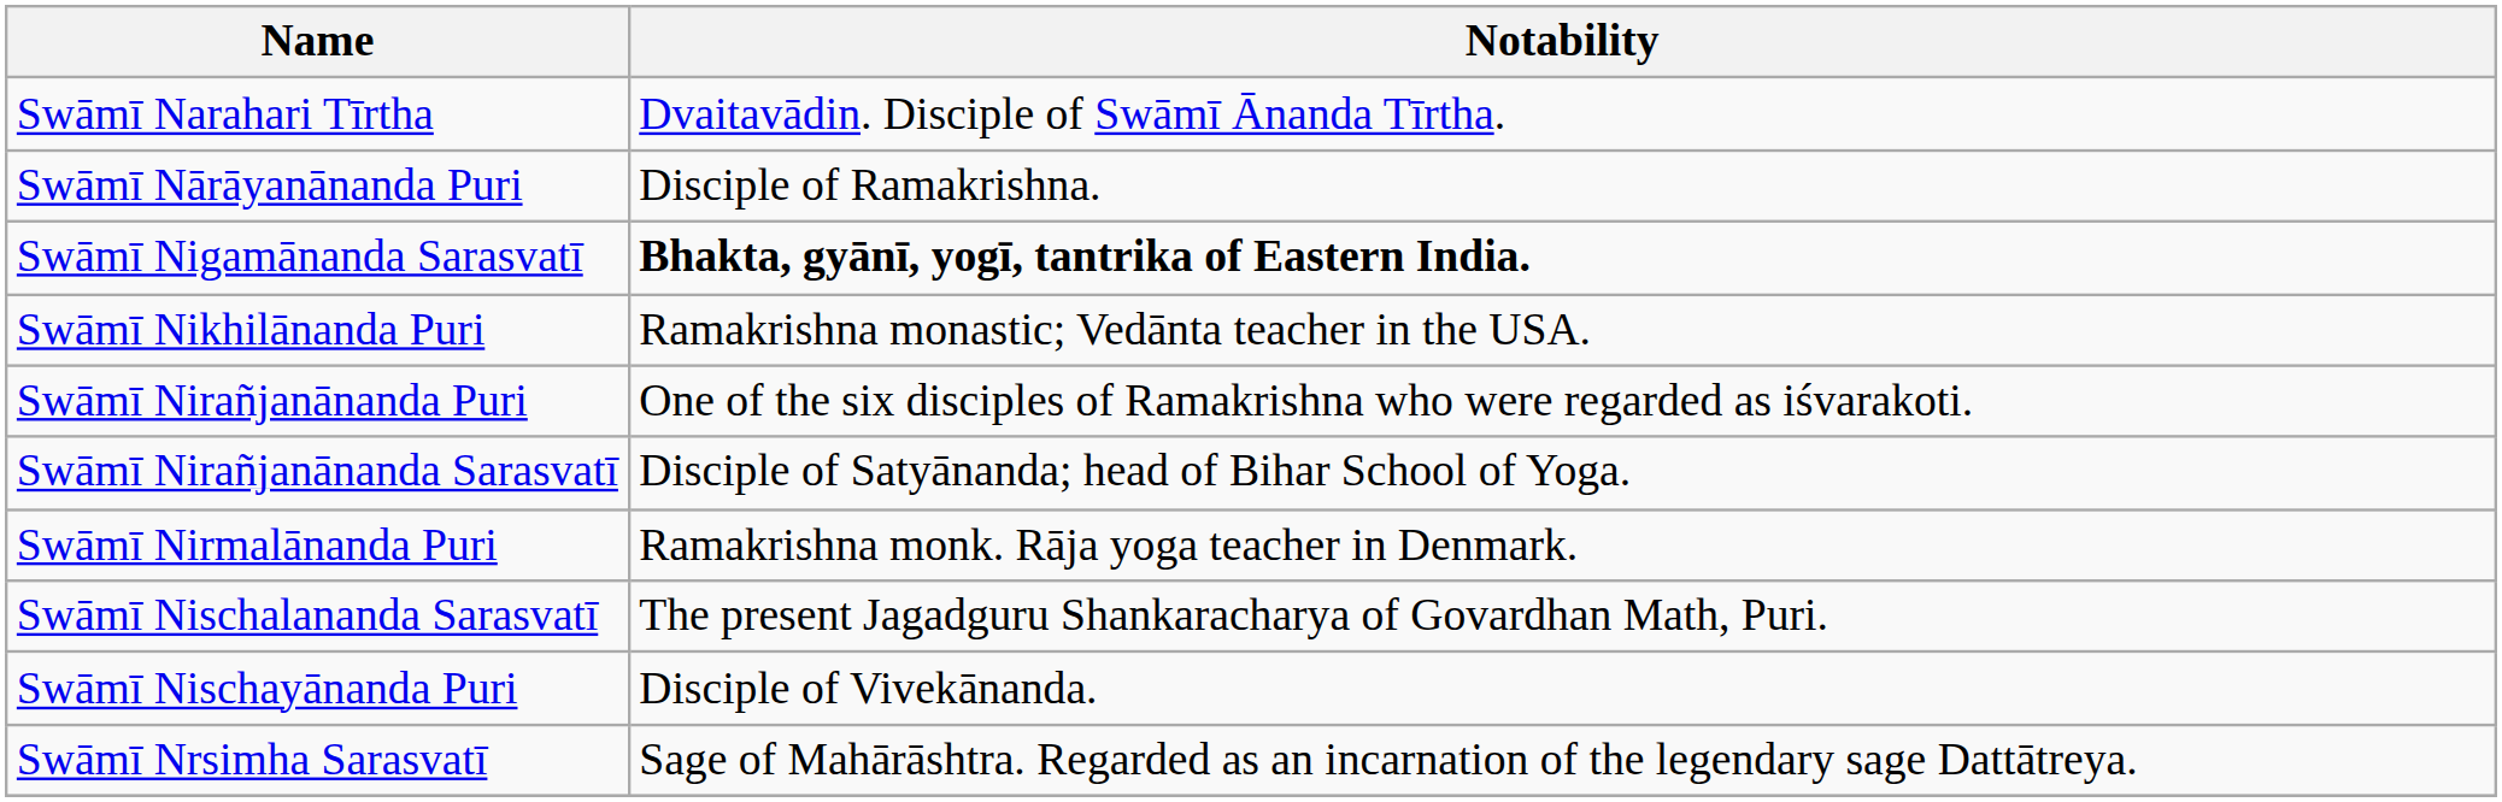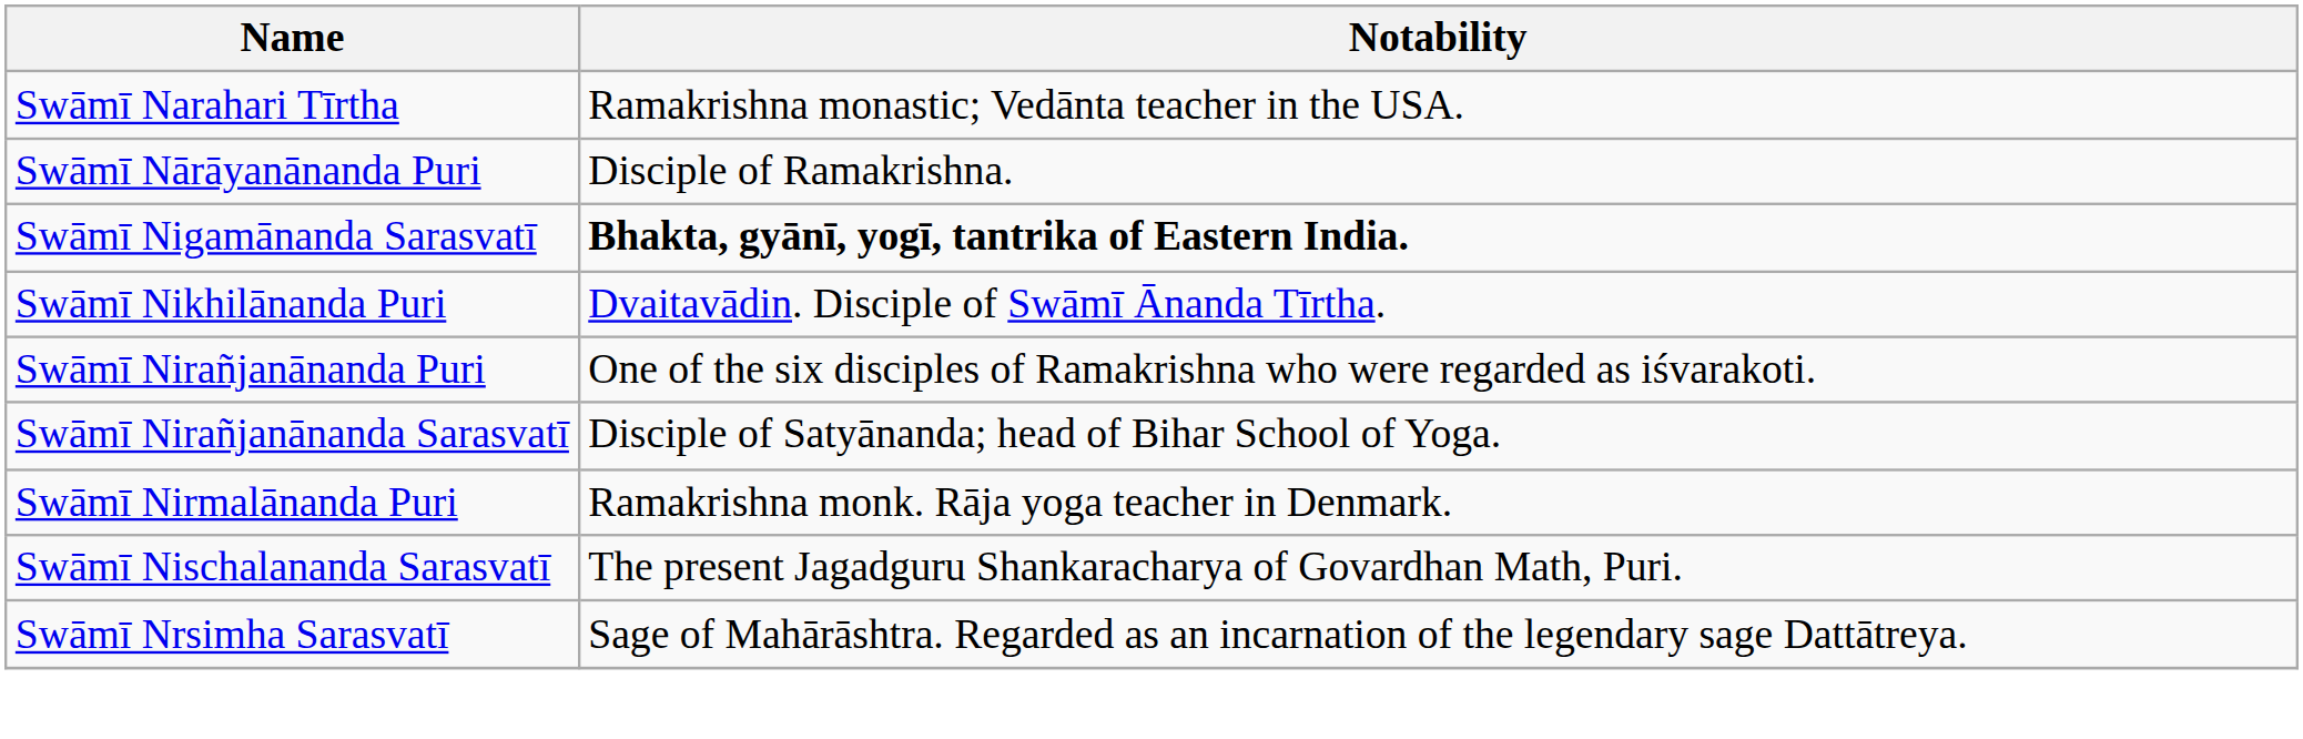 <table class="wikitable">
 <tr>
 <th width=25%>Name</th>
 <th>Notability</th>
 </tr>
 <tr>
 <td><a href='#'>Swāmī Narahari Tīrtha</a></td>
-<td><a href='#'>Dvaitavādin</a>. Disciple of <a href='#'>Swāmī Ānanda Tīrtha</a>.</td>
+<td>Ramakrishna monastic; Vedānta teacher in the USA.</td>
 </tr>
 <tr>
 <td><a href='#'>Swāmī Nārāyanānanda Puri</a></td>
 <td>Disciple of Ramakrishna.</td>
 </tr>
 <tr>
 <td><a href='#'>Swāmī Nigamānanda Sarasvatī</a></td>
 <td><strong>Bhakta, gyānī, yogī, tantrika of Eastern India.</strong></td>
 </tr>
 <tr>
 <td><a href='#'>Swāmī Nikhilānanda Puri</a></td>
-<td>Ramakrishna monastic; Vedānta teacher in the USA.</td>
+<td><a href='#'>Dvaitavādin</a>. Disciple of <a href='#'>Swāmī Ānanda Tīrtha</a>.</td>
 </tr>
 <tr>
 <td><a href='#'>Swāmī Nirañjanānanda Puri</a></td>
 <td>One of the six disciples of Ramakrishna who were regarded as iśvarakoti.</td>
 </tr>
 <tr>
 <td><a href='#'>Swāmī Nirañjanānanda Sarasvatī</a></td>
 <td>Disciple of Satyānanda; head of Bihar School of Yoga.</td>
 </tr>
 <tr>
 <td><a href='#'>Swāmī Nirmalānanda Puri</a></td>
 <td>Ramakrishna monk. Rāja yoga teacher in Denmark.</td>
 </tr>
 <tr>
 <td><a href='#'>Swāmī  Nischalananda Sarasvatī</a></td>
 <td>The present Jagadguru Shankaracharya of Govardhan Math, Puri.</td>
 </tr>
 <tr>
-<td><a href='#'>Swāmī Nischayānanda Puri</a></td>
-<td>Disciple of Vivekānanda.</td>
-</tr>
-<tr>
 <td><a href='#'>Swāmī Nrsimha Sarasvatī</a></td>
 <td>Sage of Mahārāshtra. Regarded as an incarnation of the legendary sage Dattātreya.</td>
 </tr>
 <tr>
 </tr>
 </table>
